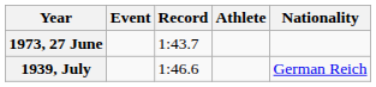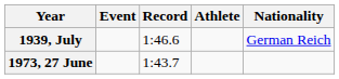 <table class="wikitable sortable plainrowheaders">
 <tr>
 <th scope="col">Year</th>
 <th scope="col">Event</th>
 <th scope="col">Record</th>
 <th scope="col">Athlete</th>
 <th scope="col">Nationality</th>
 </tr>
 <tr>
+<th scope="row"><strong>1939</strong>, July</th>
+<td></td>
+<td>1:46.6 </td>
+<td></td>
+<td> <a href='#'>German Reich</a></td>
+</tr>
+<tr>
 <th scope="row"><strong>1973</strong>, 27 June</th>
 <td></td>
 <td>1:43.7 </td>
 <td></td>
 <td></td>
 </tr>
-<tr>
-<th scope="row"><strong>1939</strong>, July</th>
-<td></td>
-<td>1:46.6 </td>
-<td></td>
-<td> <a href='#'>German Reich</a></td>
-</tr>
 </table>
